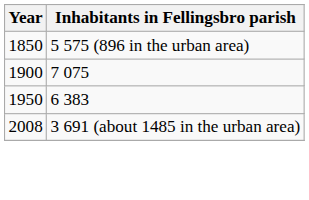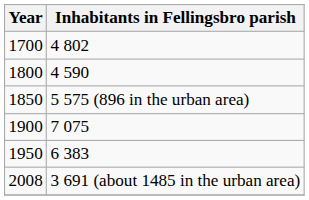 <table class="wikitable">
 <tr>
 <th>Year</th>
 <th>Inhabitants in Fellingsbro parish</th>
+</tr>
+<tr>
+<td>1700</td>
+<td>4 802</td>
+</tr>
+<tr>
+<td>1800</td>
+<td>4 590</td>
 </tr>
 <tr>
 <td>1850</td>
 <td>5 575 (896 in the urban area)</td>
 </tr>
 <tr>
 <td>1900</td>
 <td>7 075</td>
 </tr>
 <tr>
 <td>1950</td>
 <td>6 383</td>
 </tr>
 <tr>
 <td>2008</td>
 <td>3 691 (about 1485 in the urban area)</td>
 </tr>
 <tr>
 </tr>
 </table>
